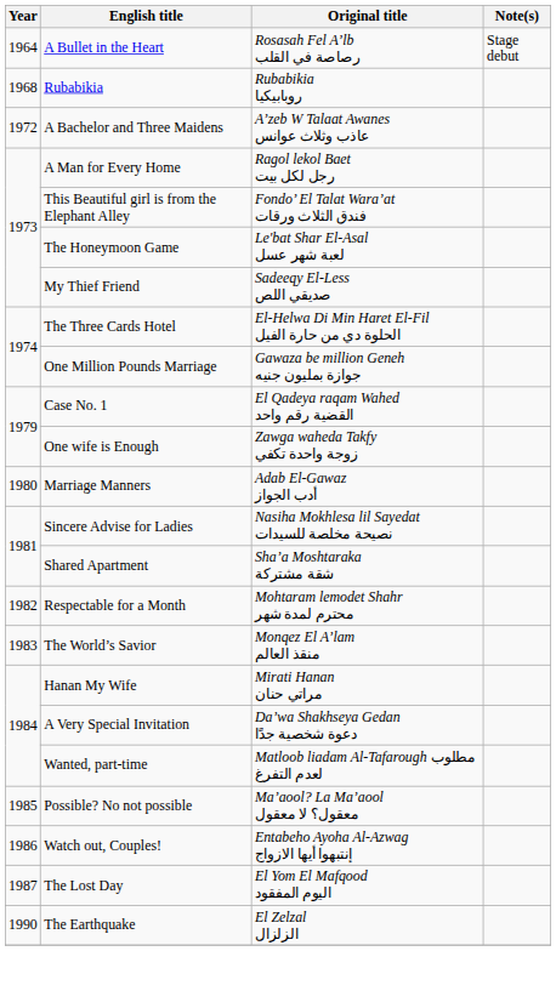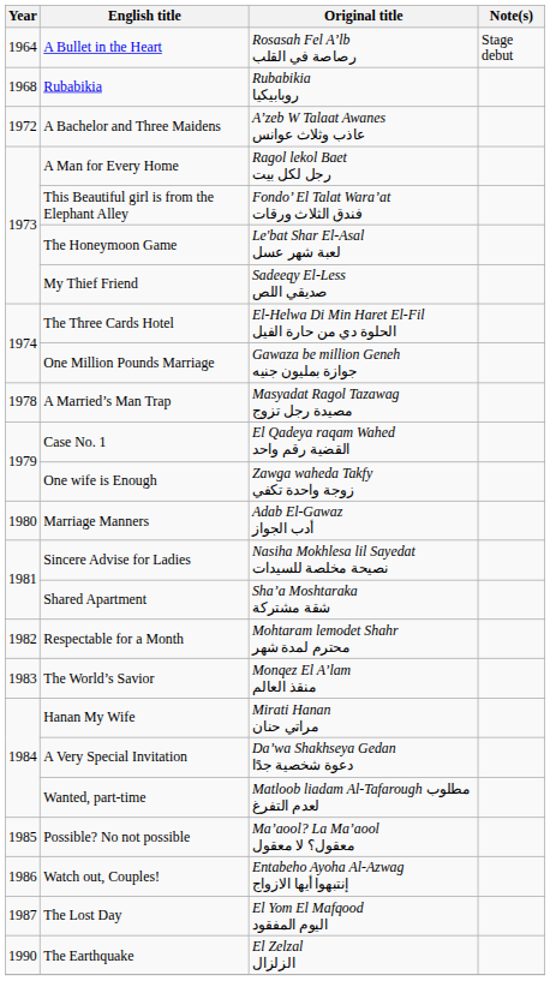 <table class="wikitable">
 <tr>
 <th>Year</th>
 <th>English title</th>
 <th>Original title</th>
 <th>Note(s)</th>
 </tr>
 <tr>
 <td rowspan="1">1964</td>
 <td><a href='#'>A Bullet in the Heart</a></td>
 <td><em>Rosasah Fel A’lb</em><br>رصاصة في القلب</td>
 <td>Stage debut</td>
 </tr>
 <tr>
 <td rowspan="1">1968</td>
 <td><a href='#'>Rubabikia</a></td>
 <td><em>Rubabikia</em><br>روبابيكيا</td>
 <td></td>
 </tr>
 <tr>
 <td rowspan="1">1972</td>
 <td>A Bachelor and Three Maidens</td>
 <td><em>A’zeb W Talaat Awanes</em><br>عاذب وثلاث عوانس</td>
 <td></td>
 </tr>
 <tr>
 <td rowspan="4">1973</td>
 <td>A Man for Every Home</td>
 <td><em>Ragol lekol Baet</em><br>رجل لكل بيت</td>
 <td></td>
 </tr>
 <tr>
 <td>This Beautiful girl is from the Elephant Alley</td>
 <td><em>Fondo’ El Talat Wara’at</em><br>فندق الثلاث ورقات</td>
 <td></td>
 </tr>
 <tr>
 <td>The Honeymoon Game</td>
 <td><em>Le'bat Shar El-Asal</em><br>لعبة شهر عسل</td>
 <td></td>
 </tr>
 <tr>
 <td>My Thief Friend</td>
 <td><em>Sadeeqy El-Less</em><br>صديقي اللص</td>
 <td></td>
 </tr>
 <tr>
 <td rowspan="2">1974</td>
 <td>The Three Cards Hotel</td>
 <td><em>El-Helwa Di Min Haret El-Fil</em><br>الحلوة دي من حارة الفيل</td>
 <td></td>
 </tr>
 <tr>
 <td>One Million Pounds Marriage</td>
 <td><em>Gawaza be million Geneh</em><br>جوازة بمليون جنيه</td>
+<td></td>
+</tr>
+<tr>
+<td rowspan="1">1978</td>
+<td>A Married’s Man Trap</td>
+<td><em>Masyadat Ragol Tazawag</em><br>مصيدة رجل تزوج</td>
 <td></td>
 </tr>
 <tr>
 <td rowspan="2">1979</td>
 <td>Case No. 1</td>
 <td><em>El Qadeya raqam Wahed</em><br>القضية رقم واحد</td>
 <td></td>
 </tr>
 <tr>
 <td>One wife is Enough</td>
 <td><em>Zawga waheda Takfy</em><br>زوجة واحدة تكفي</td>
 <td></td>
 </tr>
 <tr>
 <td rowspan="1">1980</td>
 <td>Marriage Manners</td>
 <td><em>Adab El-Gawaz</em><br>أدب الجواز</td>
 <td></td>
 </tr>
 <tr>
 <td rowspan="2">1981</td>
 <td>Sincere Advise for Ladies</td>
 <td><em>Nasiha Mokhlesa lil Sayedat</em><br>نصيحة مخلصة للسيدات</td>
 <td></td>
 </tr>
 <tr>
 <td>Shared Apartment</td>
 <td><em>Sha’a Moshtaraka</em><br>شقة مشتركة</td>
 <td></td>
 </tr>
 <tr>
 <td rowspan="1">1982</td>
 <td>Respectable for a Month</td>
 <td><em>Mohtaram lemodet Shahr</em><br>محترم لمدة شهر</td>
 <td></td>
 </tr>
 <tr>
 <td rowspan="1">1983</td>
 <td>The World’s Savior</td>
 <td><em>Monqez El A’lam</em><br>منقذ العالم</td>
 <td></td>
 </tr>
 <tr>
 <td rowspan="3">1984</td>
 <td>Hanan My Wife</td>
 <td><em>Mirati Hanan</em><br>مراتي حنان</td>
 <td></td>
 </tr>
 <tr>
 <td>A Very Special Invitation</td>
 <td><em>Da’wa Shakhseya Gedan</em><br>دعوة شخصية جدًا</td>
 <td></td>
 </tr>
 <tr>
 <td>Wanted, part-time</td>
 <td><em>Matloob liadam Al-Tafarough</em> مطلوب لعدم التفرغ</td>
 <td></td>
 </tr>
 <tr>
 <td>1985</td>
 <td>Possible? No not possible</td>
 <td><em>Ma’aool? La Ma’aool</em><br>معقول؟ لا معقول</td>
 <td></td>
 </tr>
 <tr>
 <td rowspan="1">1986</td>
 <td>Watch out, Couples!</td>
 <td><em>Entabeho Ayoha Al-Azwag</em><br>إنتبهوا أيها الازواج</td>
 <td></td>
 </tr>
 <tr>
 <td rowspan="1">1987</td>
 <td>The Lost Day</td>
 <td><em>El Yom El Mafqood</em><br>اليوم المفقود</td>
 <td></td>
 </tr>
 <tr>
 <td rowspan="1">1990</td>
 <td>The Earthquake</td>
 <td><em>El Zelzal</em><br>الزلزال</td>
 <td></td>
 </tr>
 <tr>
 </tr>
 </table>
